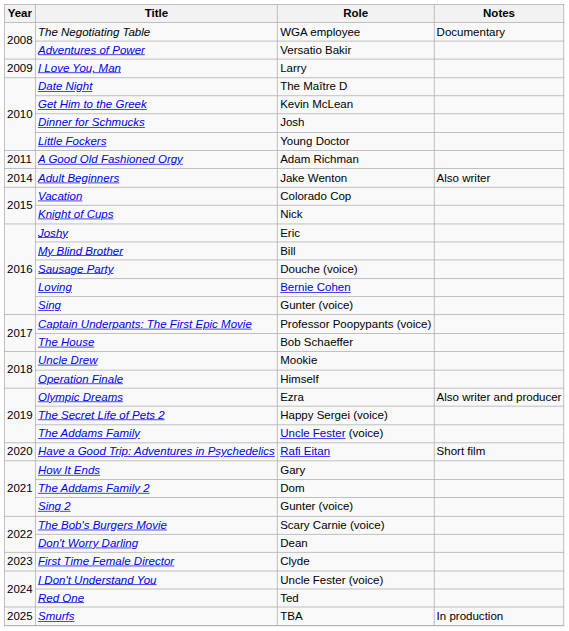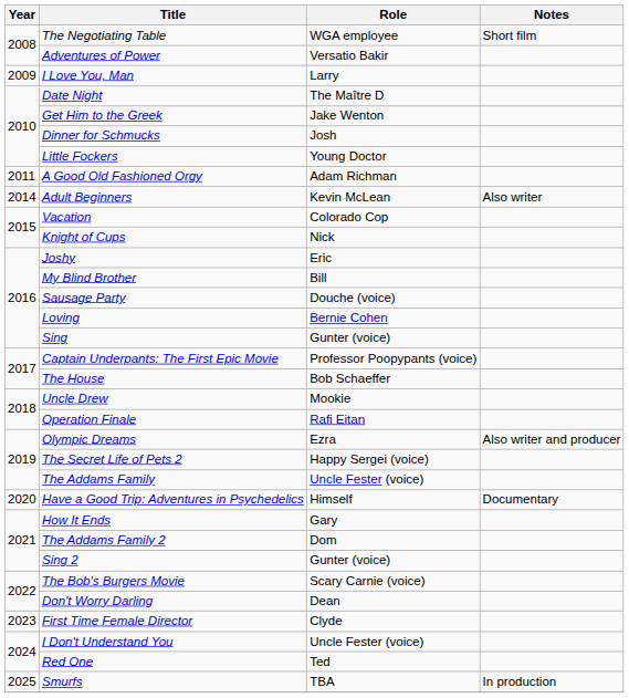 <table class="wikitable">
 <tr>
 <th>Year</th>
 <th>Title</th>
 <th>Role</th>
 <th>Notes</th>
 </tr>
 <tr>
 <td rowspan=2>2008</td>
 <td><em>The Negotiating Table</em></td>
 <td>WGA employee</td>
-<td>Documentary</td>
+<td>Short film</td>
 </tr>
 <tr>
 <td><em><a href='#'>Adventures of Power</a></em></td>
 <td>Versatio Bakir</td>
 <td></td>
 </tr>
 <tr>
 <td>2009</td>
 <td><em><a href='#'>I Love You, Man</a></em></td>
 <td>Larry</td>
 <td></td>
 </tr>
 <tr>
 <td rowspan=4>2010</td>
 <td><em><a href='#'>Date Night</a></em></td>
 <td>The Maître D</td>
 <td></td>
 </tr>
 <tr>
 <td><em><a href='#'>Get Him to the Greek</a></em></td>
-<td>Kevin McLean</td>
+<td>Jake Wenton</td>
 <td></td>
 </tr>
 <tr>
 <td><em><a href='#'>Dinner for Schmucks</a></em></td>
 <td>Josh</td>
 <td></td>
 </tr>
 <tr>
 <td><em><a href='#'>Little Fockers</a></em></td>
 <td>Young Doctor</td>
 <td></td>
 </tr>
 <tr>
 <td>2011</td>
 <td><em><a href='#'>A Good Old Fashioned Orgy</a></em></td>
 <td>Adam Richman</td>
 <td></td>
 </tr>
 <tr>
 <td>2014</td>
 <td><em><a href='#'>Adult Beginners</a></em></td>
-<td>Jake Wenton</td>
+<td>Kevin McLean</td>
 <td>Also writer</td>
 </tr>
 <tr>
 <td rowspan=2>2015</td>
 <td><em><a href='#'>Vacation</a></em></td>
 <td>Colorado Cop</td>
 <td></td>
 </tr>
 <tr>
 <td><em><a href='#'>Knight of Cups</a></em></td>
 <td>Nick</td>
 <td></td>
 </tr>
 <tr>
 <td rowspan=5>2016</td>
 <td><em><a href='#'>Joshy</a></em></td>
 <td>Eric</td>
 <td></td>
 </tr>
 <tr>
 <td><em><a href='#'>My Blind Brother</a></em></td>
 <td>Bill</td>
 <td></td>
 </tr>
 <tr>
 <td><em><a href='#'>Sausage Party</a></em></td>
 <td>Douche (voice)</td>
 <td></td>
 </tr>
 <tr>
 <td><em><a href='#'>Loving</a></em></td>
 <td><a href='#'>Bernie Cohen</a></td>
 <td></td>
 </tr>
 <tr>
 <td><em><a href='#'>Sing</a></em></td>
 <td>Gunter (voice)</td>
 <td></td>
 </tr>
 <tr>
 <td rowspan=2>2017</td>
 <td><em><a href='#'>Captain Underpants: The First Epic Movie</a></em></td>
 <td>Professor Poopypants (voice)</td>
 <td></td>
 </tr>
 <tr>
 <td><em><a href='#'>The House</a></em></td>
 <td>Bob Schaeffer</td>
 <td></td>
 </tr>
 <tr>
 <td rowspan=2>2018</td>
 <td><em><a href='#'>Uncle Drew</a></em></td>
 <td>Mookie</td>
 <td></td>
 </tr>
 <tr>
 <td><em><a href='#'>Operation Finale</a></em></td>
-<td>Himself</td>
+<td><a href='#'>Rafi Eitan</a></td>
 <td></td>
 </tr>
 <tr>
 <td rowspan=3>2019</td>
 <td><em><a href='#'>Olympic Dreams</a></em></td>
 <td>Ezra</td>
 <td>Also writer and producer</td>
 </tr>
 <tr>
 <td><em><a href='#'>The Secret Life of Pets 2</a></em></td>
 <td>Happy Sergei (voice)</td>
 <td></td>
 </tr>
 <tr>
 <td><em><a href='#'>The Addams Family</a></em></td>
 <td><a href='#'>Uncle Fester</a> (voice)</td>
 <td></td>
 </tr>
 <tr>
 <td>2020</td>
 <td><em><a href='#'>Have a Good Trip: Adventures in Psychedelics</a></em></td>
-<td><a href='#'>Rafi Eitan</a></td>
-<td>Short film</td>
+<td>Himself</td>
+<td>Documentary</td>
 </tr>
 <tr>
 <td rowspan=3>2021</td>
 <td><em><a href='#'>How It Ends</a></em></td>
 <td>Gary</td>
 <td></td>
 </tr>
 <tr>
 <td><em><a href='#'>The Addams Family 2</a></em></td>
 <td>Dom</td>
 <td></td>
 </tr>
 <tr>
 <td><em><a href='#'>Sing 2</a></em></td>
 <td>Gunter (voice)</td>
 <td></td>
 </tr>
 <tr>
 <td rowspan=2>2022</td>
 <td><em><a href='#'>The Bob's Burgers Movie</a></em></td>
 <td>Scary Carnie (voice)</td>
 <td></td>
 </tr>
 <tr>
 <td><em><a href='#'>Don't Worry Darling</a></em></td>
 <td>Dean</td>
 <td></td>
 </tr>
 <tr>
 <td>2023</td>
 <td><em><a href='#'>First Time Female Director</a></em></td>
 <td>Clyde</td>
 <td></td>
 </tr>
 <tr>
 <td rowspan="2">2024</td>
 <td><em><a href='#'>I Don't Understand You</a></em></td>
 <td>Uncle Fester (voice)</td>
 <td></td>
 </tr>
 <tr>
 <td><em><a href='#'>Red One</a></em></td>
 <td>Ted</td>
 <td></td>
 </tr>
 <tr>
 <td>2025</td>
 <td><em><a href='#'>Smurfs</a></em></td>
 <td>TBA</td>
 <td>In production</td>
 </tr>
 <tr>
 </tr>
 </table>
